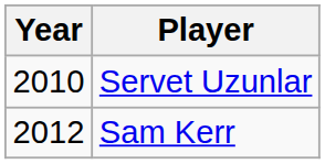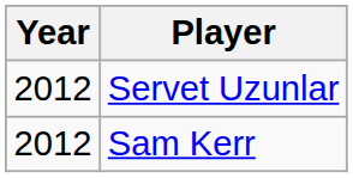 <table class="wikitable">
 <tr>
 <th>Year</th>
 <th>Player</th>
 </tr>
 <tr>
-<td>2010</td>
+<td>2012</td>
 <td><a href='#'>Servet Uzunlar</a></td>
 </tr>
 <tr>
 <td>2012</td>
 <td><a href='#'>Sam Kerr</a></td>
 </tr>
 </table>
